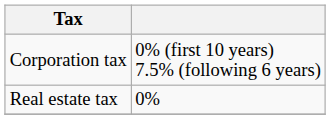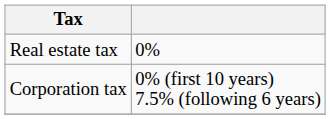 <table class=wikitable align=right>
 <tr>
 <th>Tax</th>
 <th></th>
 </tr>
 <tr>
+<td>Real estate tax</td>
+<td>0%</td>
+</tr>
+<tr>
 <td>Corporation tax</td>
 <td>0% (first 10 years)<br>7.5% (following 6 years)</td>
 </tr>
 <tr>
-<td>Real estate tax</td>
-<td>0%</td>
-</tr>
-<tr>
 </tr>
 </table>
